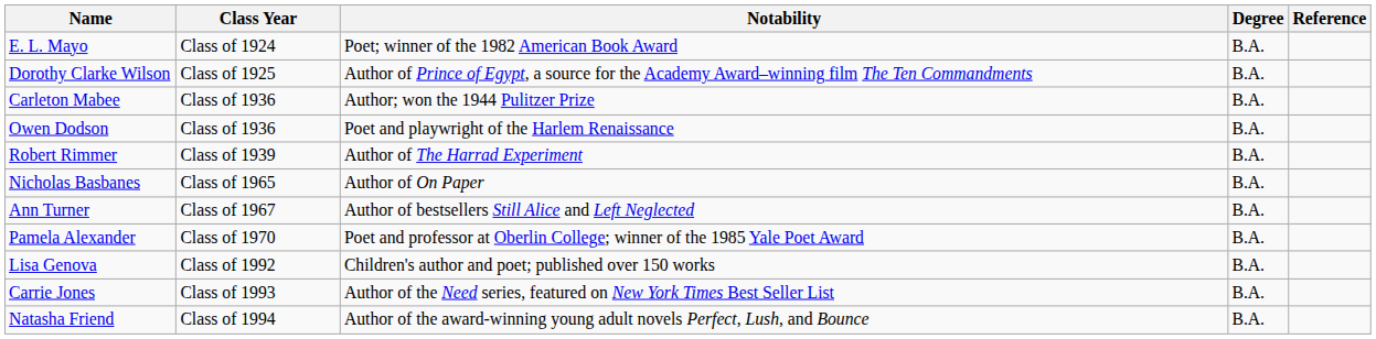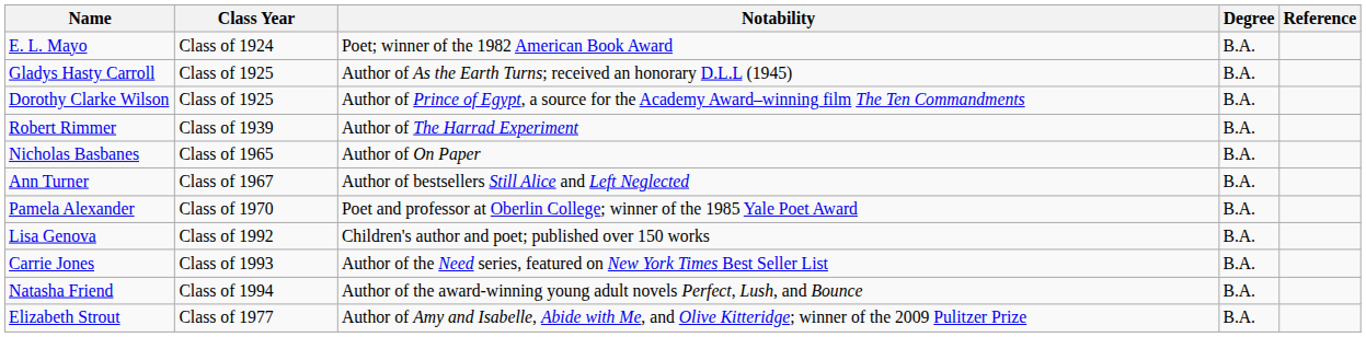 <table class="wikitable" style="width:100%">
 <tr>
 <th style="width:*;">Name</th>
 <th style="width:12%;">Class Year</th>
 <th class="unsortable" style="width:65%;">Notability</th>
 <th>Degree</th>
 <th>Reference</th>
 </tr>
 <tr>
 <td><a href='#'>E. L. Mayo</a></td>
 <td>Class of 1924</td>
 <td>Poet; winner of the 1982 <a href='#'>American Book Award</a></td>
 <td>B.A.</td>
 <td></td>
 </tr>
 <tr>
-<td><a href='#'>Dorothy Clarke Wilson</a></td>
+<td><a href='#'>Gladys Hasty Carroll</a></td>
 <td>Class of 1925</td>
-<td>Author of <em><a href='#'>Prince of Egypt</a></em>, a source for the <a href='#'>Academy Award–winning film</a> <em><a href='#'>The Ten Commandments</a></em></td>
+<td>Author of <em>As the Earth Turns</em>; received an honorary <a href='#'>D.L.L</a> (1945)</td>
 <td>B.A.</td>
 <td></td>
 </tr>
 <tr>
-<td><a href='#'>Carleton Mabee</a></td>
-<td>Class of 1936</td>
-<td>Author; won the 1944 <a href='#'>Pulitzer Prize</a></td>
-<td>B.A.</td>
-<td></td>
-</tr>
-<tr>
-<td><a href='#'>Owen Dodson</a></td>
-<td>Class of 1936</td>
-<td>Poet and playwright of the <a href='#'>Harlem Renaissance</a></td>
+<td><a href='#'>Dorothy Clarke Wilson</a></td>
+<td>Class of 1925</td>
+<td>Author of <em><a href='#'>Prince of Egypt</a></em>, a source for the <a href='#'>Academy Award–winning film</a> <em><a href='#'>The Ten Commandments</a></em></td>
 <td>B.A.</td>
 <td></td>
 </tr>
 <tr>
 <td><a href='#'>Robert Rimmer</a></td>
 <td>Class of 1939</td>
 <td>Author of <em><a href='#'>The Harrad Experiment</a></em></td>
 <td>B.A.</td>
 <td></td>
 </tr>
 <tr>
 <td><a href='#'>Nicholas Basbanes</a></td>
 <td>Class of 1965</td>
 <td>Author of <em>On Paper</em></td>
 <td>B.A.</td>
 <td></td>
 </tr>
 <tr>
 <td><a href='#'>Ann Turner</a></td>
 <td>Class of 1967</td>
 <td>Author of bestsellers <em><a href='#'>Still Alice</a></em> and <em><a href='#'>Left Neglected</a></em></td>
 <td>B.A.</td>
 <td></td>
 </tr>
 <tr>
 <td><a href='#'>Pamela Alexander</a></td>
 <td>Class of 1970</td>
 <td>Poet and professor at <a href='#'>Oberlin College</a>; winner of the 1985 <a href='#'>Yale Poet Award</a></td>
 <td>B.A.</td>
 <td></td>
 </tr>
 <tr>
 <td><a href='#'>Lisa Genova</a></td>
 <td>Class of 1992</td>
 <td>Children's author and poet; published over 150 works</td>
 <td>B.A.</td>
 <td></td>
 </tr>
 <tr>
 <td><a href='#'>Carrie Jones</a></td>
 <td>Class of 1993</td>
 <td>Author of the <em><a href='#'>Need</a></em> series, featured on <a href='#'><em>New York Times</em> Best Seller List</a></td>
 <td>B.A.</td>
 <td></td>
 </tr>
 <tr>
 <td><a href='#'>Natasha Friend</a></td>
 <td>Class of 1994</td>
 <td>Author of the award-winning young adult novels <em>Perfect</em>, <em>Lush</em>, and <em>Bounce</em></td>
 <td>B.A.</td>
 <td></td>
 </tr>
+<tr>
+<td><a href='#'>Elizabeth Strout</a></td>
+<td>Class of 1977</td>
+<td>Author of <em>Amy and Isabelle</em>, <em><a href='#'>Abide with Me</a></em>, and <em><a href='#'>Olive Kitteridge</a></em>; winner of the 2009 <a href='#'>Pulitzer Prize</a></td>
+<td>B.A.</td>
+<td></td>
+</tr>
 </table>
